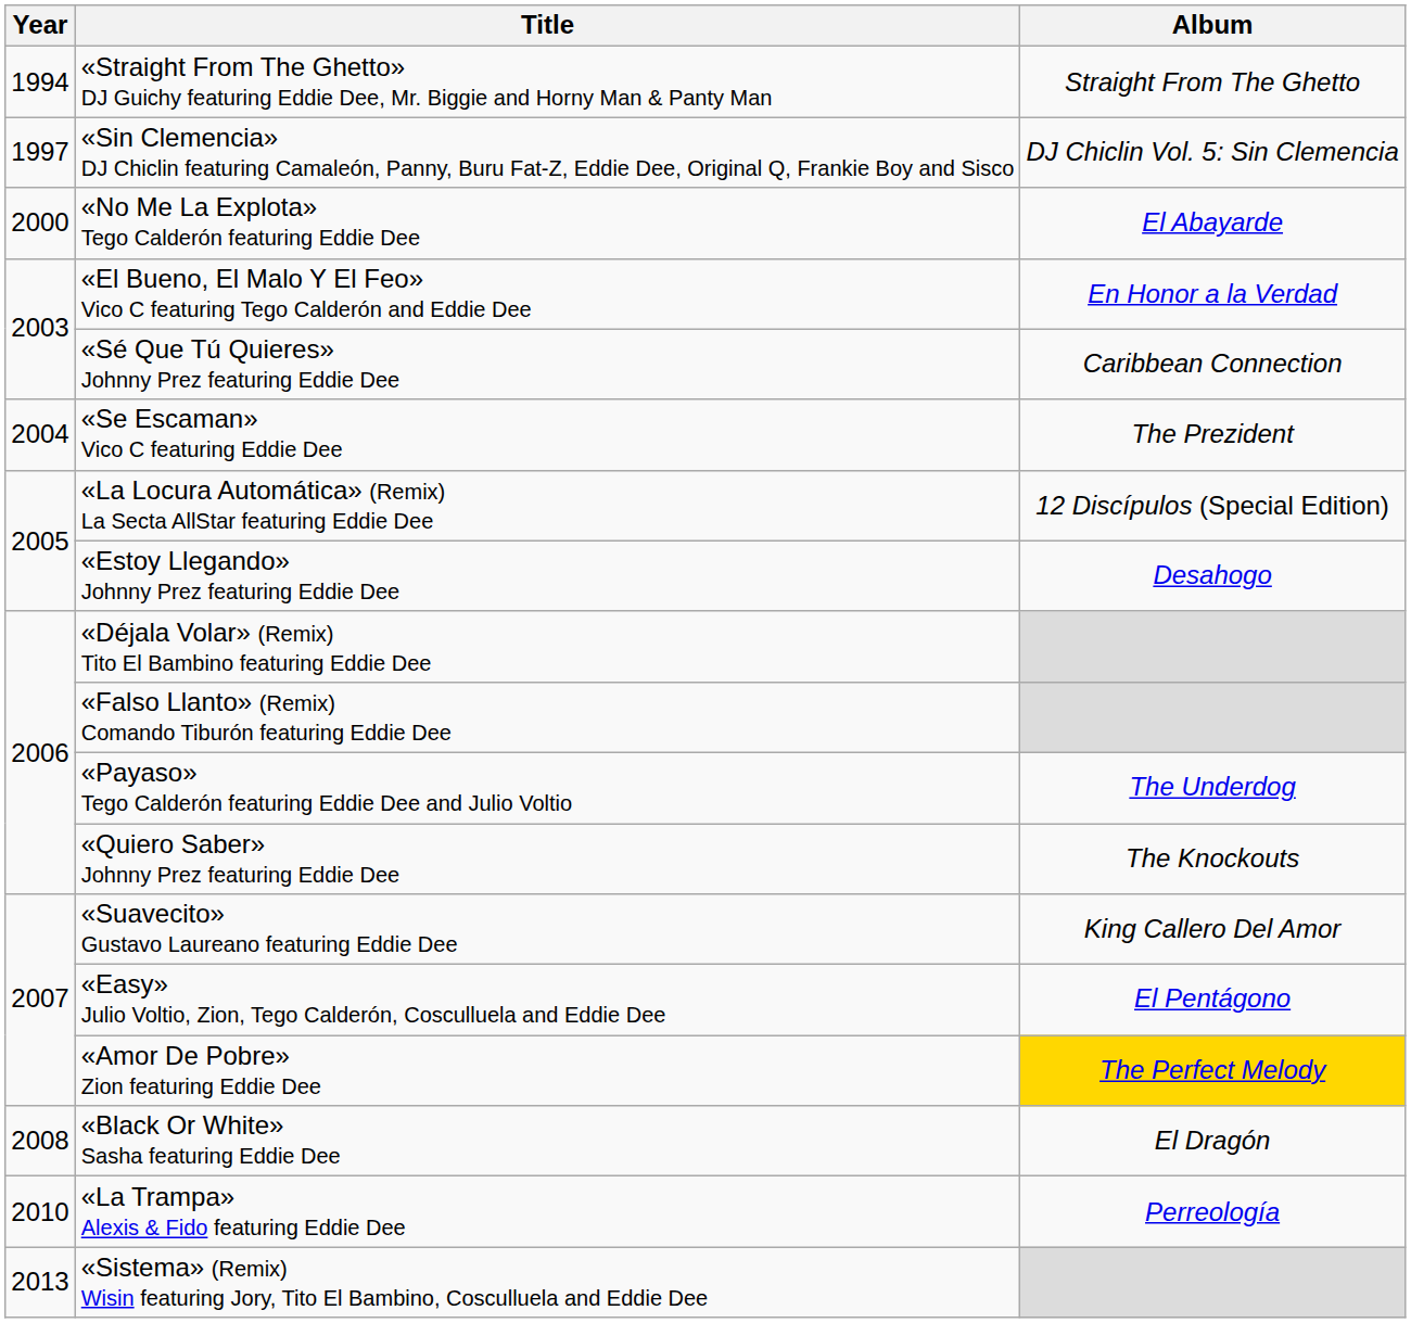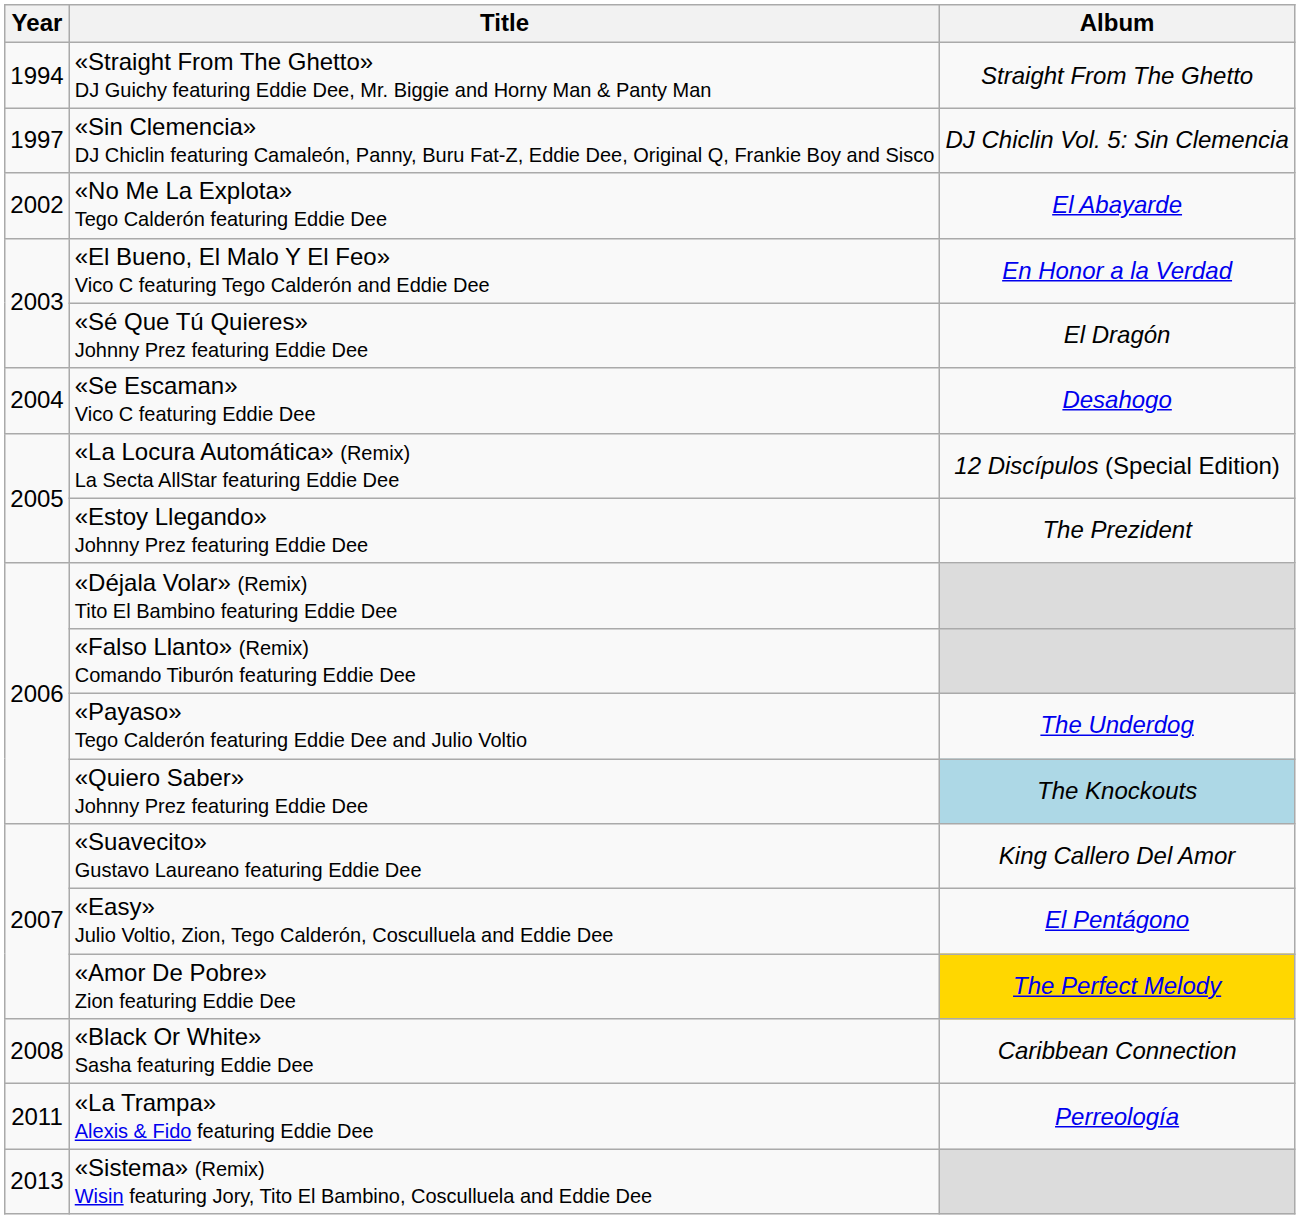 <table class="wikitable">
 <tr>
 <th align="center">Year</th>
 <th align="center">Title</th>
 <th align="center">Album</th>
 </tr>
 <tr>
 <td align="center">1994</td>
 <td>«Straight From The Ghetto»<br><small>DJ Guichy featuring Eddie Dee, Mr. Biggie and Horny Man & Panty Man</small></td>
 <td align="center"><em>Straight From The Ghetto</em></td>
 </tr>
 <tr>
 <td align="center">1997</td>
 <td>«Sin Clemencia»<br><small>DJ Chiclin featuring Camaleón, Panny, Buru Fat-Z, Eddie Dee, Original Q, Frankie Boy and Sisco</small></td>
 <td align="center"><em>DJ Chiclin Vol. 5: Sin Clemencia</em></td>
 </tr>
 <tr>
-<td align="center">2000</td>
+<td align="center">2002</td>
 <td>«No Me La Explota»<br><small>Tego Calderón featuring Eddie Dee</small></td>
 <td align="center"><em><a href='#'>El Abayarde</a></em></td>
 </tr>
 <tr>
 <td align="center" rowspan="2">2003</td>
 <td>«El Bueno, El Malo Y El Feo»<br><small>Vico C featuring Tego Calderón and Eddie Dee</small></td>
 <td align="center"><em><a href='#'>En Honor a la Verdad</a></em></td>
 </tr>
 <tr>
 <td>«Sé Que Tú Quieres»<br><small>Johnny Prez featuring Eddie Dee</small></td>
-<td align="center"><em>Caribbean Connection</em></td>
+<td align="center"><em>El Dragón</em></td>
 </tr>
 <tr>
 <td align="center">2004</td>
 <td>«Se Escaman»<br><small>Vico C featuring Eddie Dee</small></td>
-<td align="center"><em>The Prezident</em></td>
+<td align="center"><em><a href='#'>Desahogo</a></em></td>
 </tr>
 <tr>
 <td align="center" rowspan="2">2005</td>
 <td>«La Locura Automática» <small>(Remix)</small><br><small>La Secta AllStar featuring Eddie Dee</small></td>
 <td align="center"><em>12 Discípulos</em> (Special Edition)</td>
 </tr>
 <tr>
 <td>«Estoy Llegando»<br><small>Johnny Prez featuring Eddie Dee</small></td>
-<td align="center"><em><a href='#'>Desahogo</a></em></td>
+<td align="center"><em>The Prezident</em></td>
 </tr>
 <tr>
 <td align="center" rowspan="4">2006</td>
 <td>«Déjala Volar» <small>(Remix)</small><br><small>Tito El Bambino featuring Eddie Dee</small></td>
 <td align="center" style="background-color: #DCDCDC"></td>
 </tr>
 <tr>
 <td>«Falso Llanto» <small>(Remix)</small><br><small>Comando Tiburón featuring Eddie Dee</small></td>
 <td align="center" style="background-color: #DCDCDC"></td>
 </tr>
 <tr>
 <td>«Payaso»<br><small>Tego Calderón featuring Eddie Dee and Julio Voltio</small></td>
 <td align="center"><em><a href='#'>The Underdog</a></em></td>
 </tr>
 <tr>
 <td>«Quiero Saber»<br><small>Johnny Prez featuring Eddie Dee</small></td>
-<td align="center"><em>The Knockouts</em></td>
+<td align="center" style="background: lightblue;"><em>The Knockouts</em></td>
 </tr>
 <tr>
 <td align="center" rowspan="3">2007</td>
 <td>«Suavecito»<br><small>Gustavo Laureano featuring Eddie Dee</small></td>
 <td align="center"><em>King Callero Del Amor</em></td>
 </tr>
 <tr>
 <td>«Easy»<br><small>Julio Voltio, Zion, Tego Calderón, Cosculluela and Eddie Dee</small></td>
 <td align="center"><em><a href='#'>El Pentágono</a></em></td>
 </tr>
 <tr>
 <td>«Amor De Pobre» <br><small>Zion featuring Eddie Dee</small></td>
 <td align="center" style="background: gold;"><em><a href='#'>The Perfect Melody</a></em></td>
 </tr>
 <tr>
 <td align="center">2008</td>
 <td>«Black Or White»<br><small>Sasha featuring Eddie Dee</small></td>
-<td align="center"><em>El Dragón</em></td>
+<td align="center"><em>Caribbean Connection</em></td>
 </tr>
 <tr>
-<td align="center">2010</td>
+<td align="center">2011</td>
 <td>«La Trampa» <br><small><a href='#'>Alexis & Fido</a> featuring Eddie Dee</small></td>
 <td align="center"><em><a href='#'>Perreología</a></em></td>
 </tr>
 <tr>
 <td align="center">2013</td>
 <td>«Sistema» <small>(Remix)</small><br><small><a href='#'>Wisin</a> featuring Jory, Tito El Bambino, Cosculluela and Eddie Dee</small></td>
 <td align="center" style="background-color: #DCDCDC"></td>
 </tr>
 </table>
